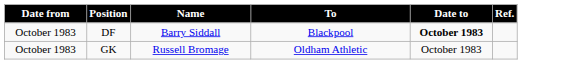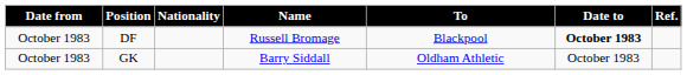 <table class="wikitable" style="text-align:center; font-size:90%; ">
 <tr>
 <th style="background:#000000; color:white; width:100px;">Date from</th>
 <th style="background:#000000; color:white; width:50px;">Position</th>
+<th style="background:#000000; color:white; width:50px;">Nationality</th>
 <th style="background:#000000; color:white; width:150px;">Name</th>
 <th style="background:#000000; color:white; width:200px;">To</th>
 <th style="background:#000000; color:white; width:100px;">Date to</th>
 <th style="background:#000000; color:white; width:25px;">Ref.</th>
 </tr>
 <tr>
 <td>October 1983</td>
 <td>DF</td>
-<td><a href='#'>Barry Siddall</a></td>
+<td></td>
+<td><a href='#'>Russell Bromage</a></td>
 <td><a href='#'>Blackpool</a></td>
 <td><strong>October 1983</strong></td>
 <td></td>
 </tr>
 <tr>
 <td>October 1983</td>
 <td>GK</td>
-<td><a href='#'>Russell Bromage</a></td>
+<td></td>
+<td><a href='#'>Barry Siddall</a></td>
 <td><a href='#'>Oldham Athletic</a></td>
 <td>October 1983</td>
 <td></td>
 </tr>
 </table>
